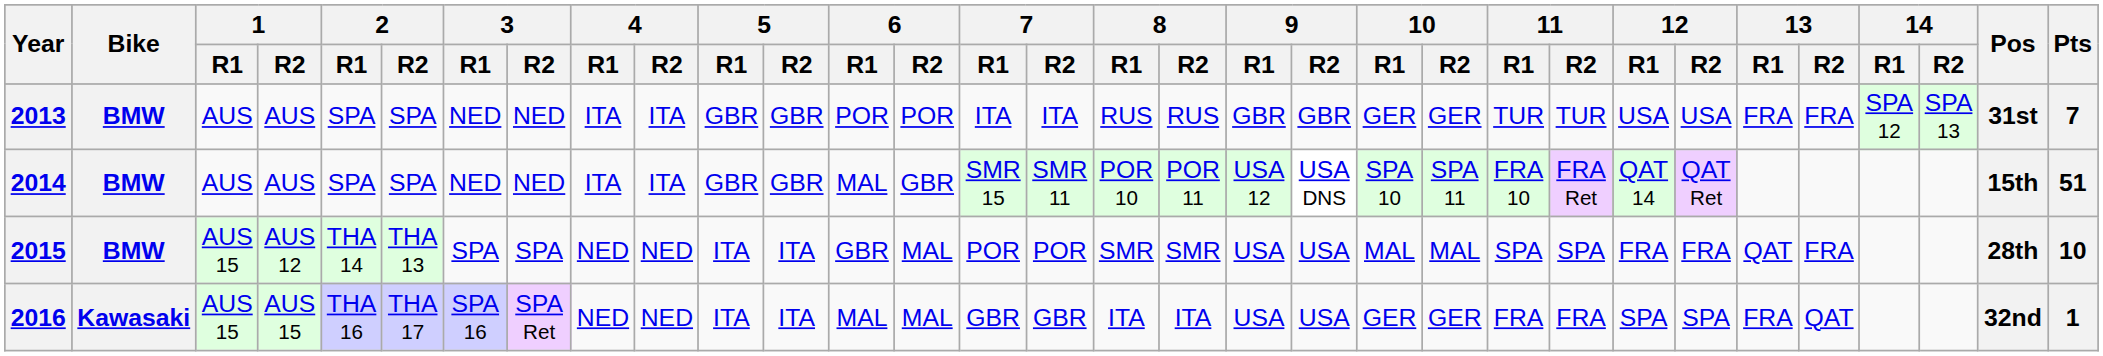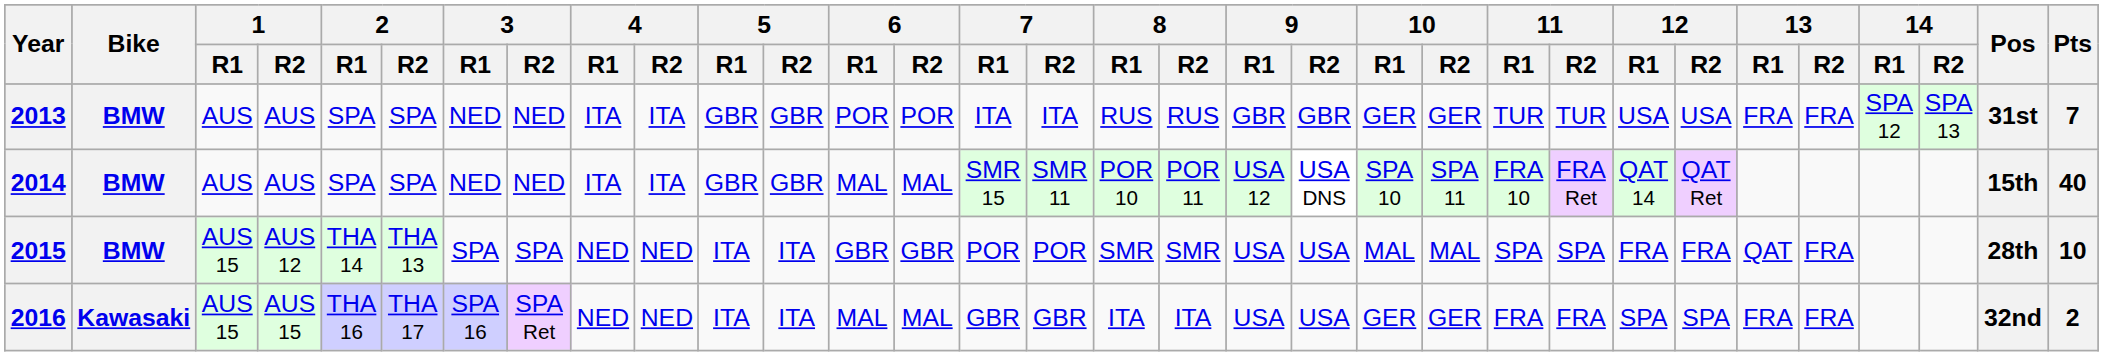 <table class="wikitable" style="text-align:center; font-size:90%">
 <tr>
 <th valign="middle" rowspan=2>Year</th>
 <th valign="middle" rowspan=2>Bike</th>
 <th colspan=2>1</th>
 <th colspan=2>2</th>
 <th colspan=2>3</th>
 <th colspan=2>4</th>
 <th colspan=2>5</th>
 <th colspan=2>6</th>
 <th colspan=2>7</th>
 <th colspan=2>8</th>
 <th colspan=2>9</th>
 <th colspan=2>10</th>
 <th colspan=2>11</th>
 <th colspan=2>12</th>
 <th colspan=2>13</th>
 <th colspan=2>14</th>
 <th rowspan=2>Pos</th>
 <th rowspan=2>Pts</th>
 </tr>
 <tr>
 <th>R1</th>
 <th>R2</th>
 <th>R1</th>
 <th>R2</th>
 <th>R1</th>
 <th>R2</th>
 <th>R1</th>
 <th>R2</th>
 <th>R1</th>
 <th>R2</th>
 <th>R1</th>
 <th>R2</th>
 <th>R1</th>
 <th>R2</th>
 <th>R1</th>
 <th>R2</th>
 <th>R1</th>
 <th>R2</th>
 <th>R1</th>
 <th>R2</th>
 <th>R1</th>
 <th>R2</th>
 <th>R1</th>
 <th>R2</th>
 <th>R1</th>
 <th>R2</th>
 <th>R1</th>
 <th>R2</th>
 </tr>
 <tr>
 <th><a href='#'>2013</a></th>
 <th><a href='#'>BMW</a></th>
 <td><a href='#'>AUS</a></td>
 <td><a href='#'>AUS</a></td>
 <td><a href='#'>SPA</a></td>
 <td><a href='#'>SPA</a></td>
 <td><a href='#'>NED</a></td>
 <td><a href='#'>NED</a></td>
 <td><a href='#'>ITA</a></td>
 <td><a href='#'>ITA</a></td>
 <td><a href='#'>GBR</a></td>
 <td><a href='#'>GBR</a></td>
 <td><a href='#'>POR</a></td>
 <td><a href='#'>POR</a></td>
 <td><a href='#'>ITA</a></td>
 <td><a href='#'>ITA</a></td>
 <td><a href='#'>RUS</a></td>
 <td><a href='#'>RUS</a></td>
 <td><a href='#'>GBR</a></td>
 <td><a href='#'>GBR</a></td>
 <td><a href='#'>GER</a></td>
 <td><a href='#'>GER</a></td>
 <td><a href='#'>TUR</a></td>
 <td><a href='#'>TUR</a></td>
 <td><a href='#'>USA</a></td>
 <td><a href='#'>USA</a></td>
 <td><a href='#'>FRA</a></td>
 <td><a href='#'>FRA</a></td>
 <td style="background:#dfffdf;"><a href='#'>SPA</a><br><small>12</small></td>
 <td style="background:#dfffdf;"><a href='#'>SPA</a><br><small>13</small></td>
 <th>31st</th>
 <th>7</th>
 </tr>
 <tr>
 <th><a href='#'>2014</a></th>
 <th><a href='#'>BMW</a></th>
 <td><a href='#'>AUS</a></td>
 <td><a href='#'>AUS</a></td>
 <td><a href='#'>SPA</a></td>
 <td><a href='#'>SPA</a></td>
 <td><a href='#'>NED</a></td>
 <td><a href='#'>NED</a></td>
 <td><a href='#'>ITA</a></td>
 <td><a href='#'>ITA</a></td>
 <td><a href='#'>GBR</a></td>
 <td><a href='#'>GBR</a></td>
 <td><a href='#'>MAL</a></td>
-<td><a href='#'>GBR</a></td>
+<td><a href='#'>MAL</a></td>
 <td style="background:#dfffdf;"><a href='#'>SMR</a><br><small>15</small></td>
 <td style="background:#dfffdf;"><a href='#'>SMR</a><br><small>11</small></td>
 <td style="background:#dfffdf;"><a href='#'>POR</a><br><small>10</small></td>
 <td style="background:#dfffdf;"><a href='#'>POR</a><br><small>11</small></td>
 <td style="background:#dfffdf;"><a href='#'>USA</a><br><small>12</small></td>
 <td style="background:#FFFFFF;"><a href='#'>USA</a><br><small>DNS</small></td>
 <td style="background:#dfffdf;"><a href='#'>SPA</a><br><small>10</small></td>
 <td style="background:#dfffdf;"><a href='#'>SPA</a><br><small>11</small></td>
 <td style="background:#dfffdf;"><a href='#'>FRA</a><br><small>10</small></td>
 <td style="background:#efcfff;"><a href='#'>FRA</a><br><small>Ret</small></td>
 <td style="background:#dfffdf;"><a href='#'>QAT</a><br><small>14</small></td>
 <td style="background:#efcfff;"><a href='#'>QAT</a><br><small>Ret</small></td>
 <td></td>
 <td></td>
 <td></td>
 <td></td>
 <th>15th</th>
-<th>51</th>
+<th>40</th>
 </tr>
 <tr>
 <th><a href='#'>2015</a></th>
 <th><a href='#'>BMW</a></th>
 <td style="background:#dfffdf;"><a href='#'>AUS</a><br><small>15</small></td>
 <td style="background:#dfffdf;"><a href='#'>AUS</a><br><small>12</small></td>
 <td style="background:#dfffdf;"><a href='#'>THA</a><br><small>14</small></td>
 <td style="background:#dfffdf;"><a href='#'>THA</a><br><small>13</small></td>
 <td><a href='#'>SPA</a></td>
 <td><a href='#'>SPA</a></td>
 <td><a href='#'>NED</a></td>
 <td><a href='#'>NED</a></td>
 <td><a href='#'>ITA</a></td>
 <td><a href='#'>ITA</a></td>
 <td><a href='#'>GBR</a></td>
-<td><a href='#'>MAL</a></td>
+<td><a href='#'>GBR</a></td>
 <td><a href='#'>POR</a></td>
 <td><a href='#'>POR</a></td>
 <td><a href='#'>SMR</a></td>
 <td><a href='#'>SMR</a></td>
 <td><a href='#'>USA</a></td>
 <td><a href='#'>USA</a></td>
 <td><a href='#'>MAL</a></td>
 <td><a href='#'>MAL</a></td>
 <td><a href='#'>SPA</a></td>
 <td><a href='#'>SPA</a></td>
 <td><a href='#'>FRA</a></td>
 <td><a href='#'>FRA</a></td>
 <td><a href='#'>QAT</a></td>
 <td><a href='#'>FRA</a></td>
 <td></td>
 <td></td>
 <th>28th</th>
 <th>10</th>
 </tr>
 <tr>
 <th><a href='#'>2016</a></th>
 <th><a href='#'>Kawasaki</a></th>
 <td style="background:#dfffdf;"><a href='#'>AUS</a><br><small>15</small></td>
 <td style="background:#dfffdf;"><a href='#'>AUS</a><br><small>15</small></td>
 <td style="background:#cfcfff;"><a href='#'>THA</a><br><small>16</small></td>
 <td style="background:#cfcfff;"><a href='#'>THA</a><br><small>17</small></td>
 <td style="background:#cfcfff;"><a href='#'>SPA</a><br><small>16</small></td>
 <td style="background:#efcfff;"><a href='#'>SPA</a><br><small>Ret</small></td>
 <td><a href='#'>NED</a></td>
 <td><a href='#'>NED</a></td>
 <td><a href='#'>ITA</a></td>
 <td><a href='#'>ITA</a></td>
 <td><a href='#'>MAL</a></td>
 <td><a href='#'>MAL</a></td>
 <td><a href='#'>GBR</a></td>
 <td><a href='#'>GBR</a></td>
 <td><a href='#'>ITA</a></td>
 <td><a href='#'>ITA</a></td>
 <td><a href='#'>USA</a></td>
 <td><a href='#'>USA</a></td>
 <td><a href='#'>GER</a></td>
 <td><a href='#'>GER</a></td>
 <td><a href='#'>FRA</a></td>
 <td><a href='#'>FRA</a></td>
 <td><a href='#'>SPA</a></td>
 <td><a href='#'>SPA</a></td>
 <td><a href='#'>FRA</a></td>
-<td><a href='#'>QAT</a></td>
+<td><a href='#'>FRA</a></td>
 <td></td>
 <td></td>
 <th>32nd</th>
-<th>1</th>
+<th>2</th>
 </tr>
 </table>
